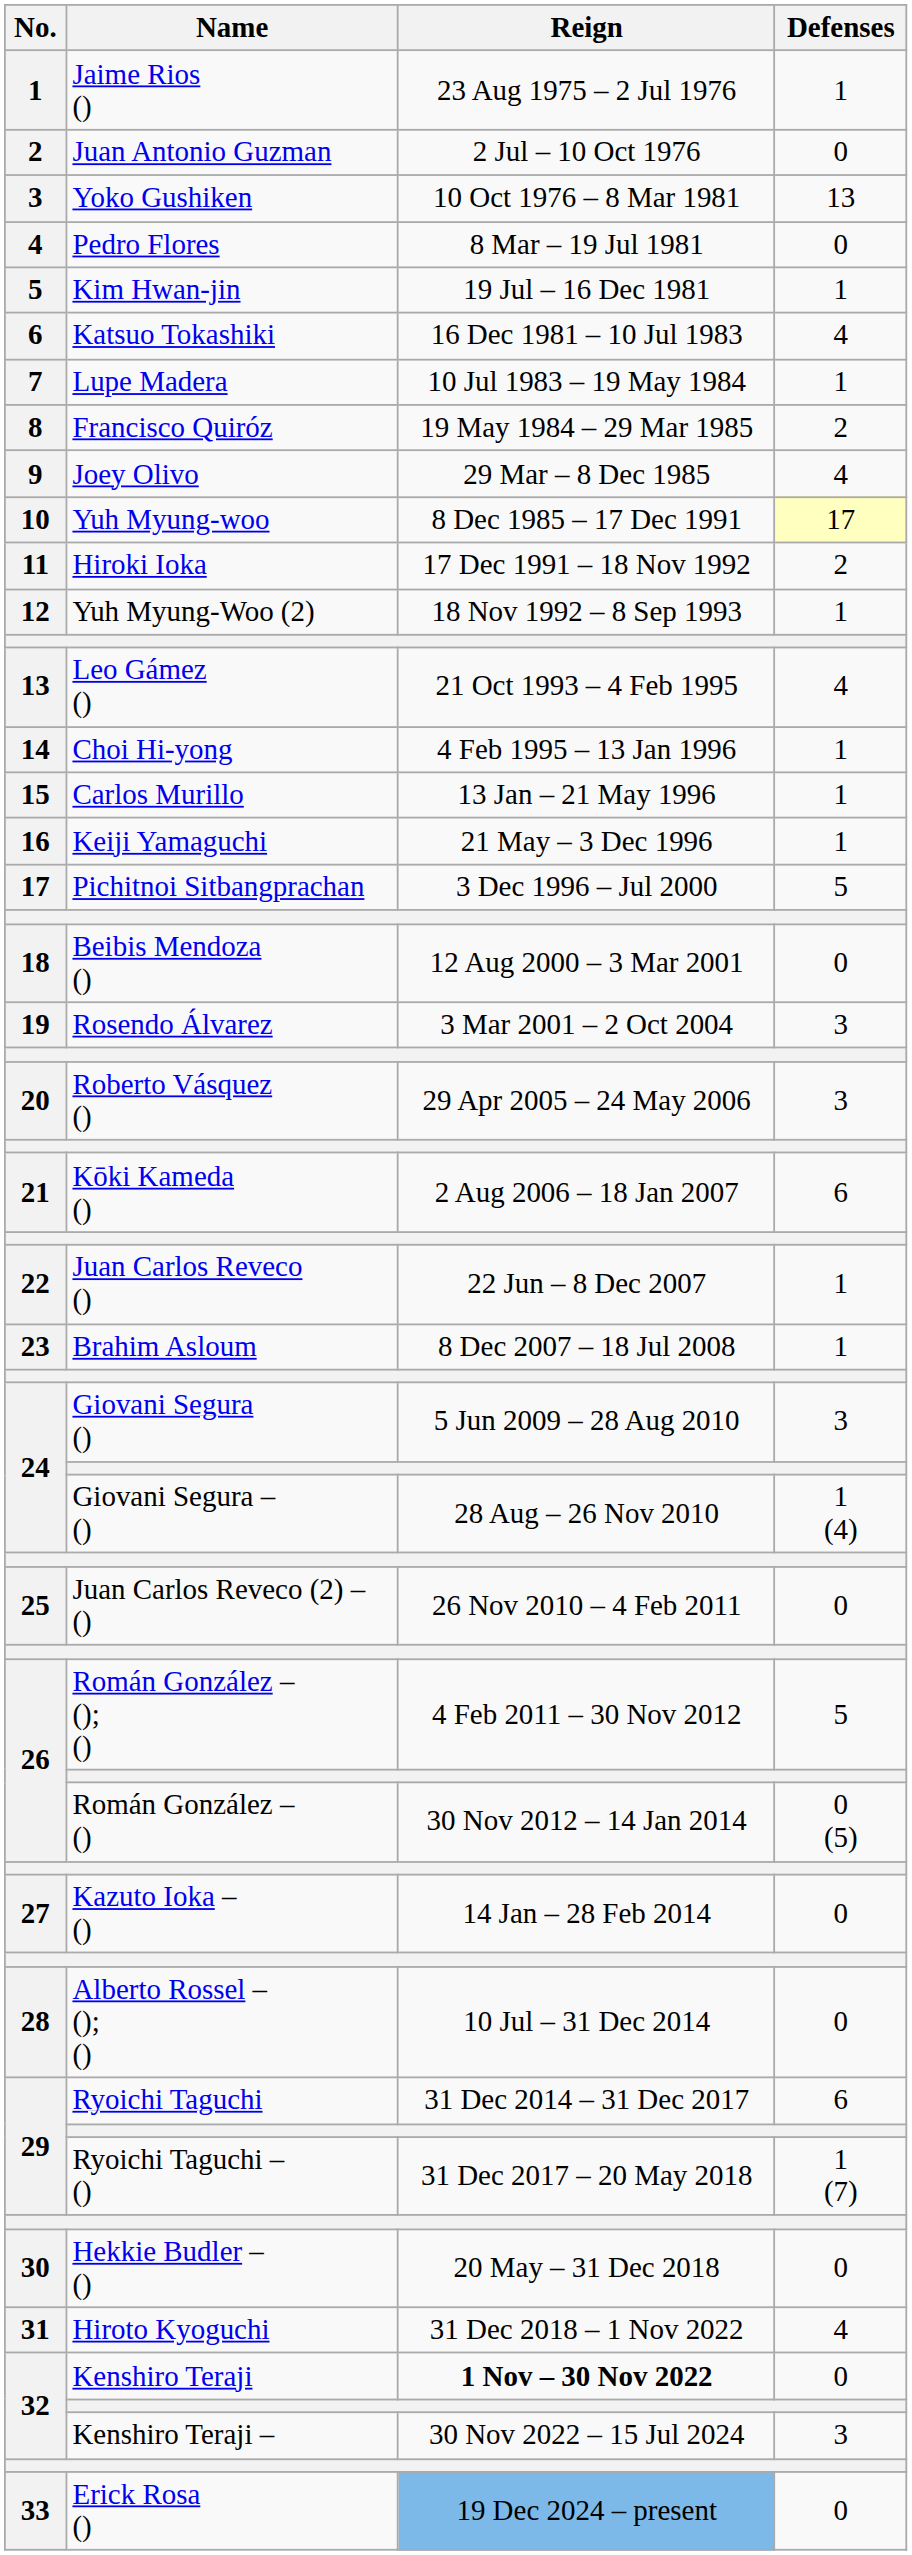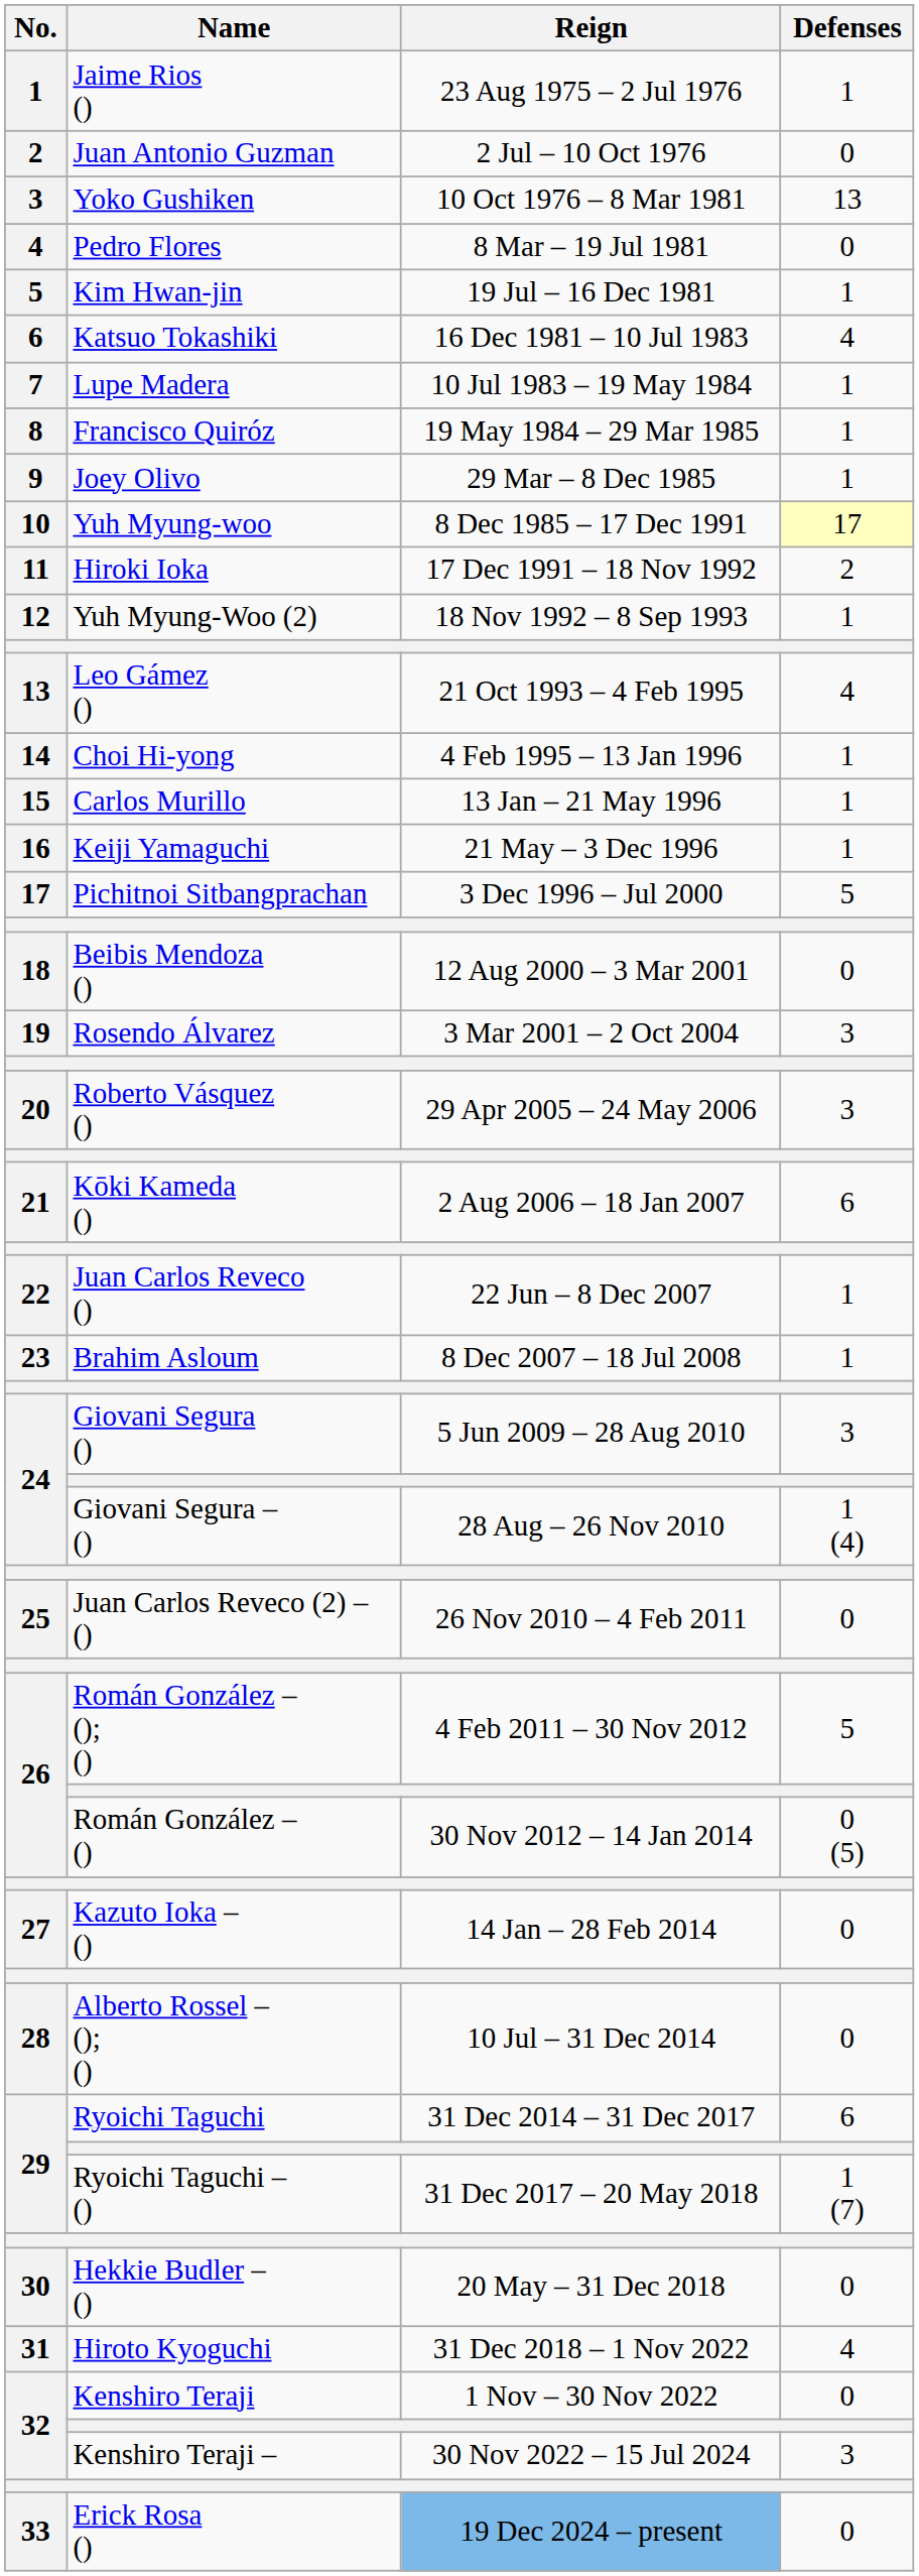 <table class="wikitable sortable" style="width:80%">
 <tr>
 <th>No.</th>
 <th>Name</th>
 <th>Reign</th>
 <th>Defenses</th>
 </tr>
 <tr align=center>
 <th>1</th>
 <td align=left><a href='#'>Jaime Rios</a><br>()</td>
 <td>23 Aug 1975 – 2 Jul 1976</td>
 <td>1</td>
 </tr>
 <tr align=center>
 <th>2</th>
 <td align=left><a href='#'>Juan Antonio Guzman</a></td>
 <td>2 Jul – 10 Oct 1976</td>
 <td>0</td>
 </tr>
 <tr align=center>
 <th>3</th>
 <td align=left><a href='#'>Yoko Gushiken</a></td>
 <td>10 Oct 1976 – 8 Mar 1981</td>
 <td>13</td>
 </tr>
 <tr align=center>
 <th>4</th>
 <td align=left><a href='#'>Pedro Flores</a></td>
 <td>8 Mar – 19 Jul 1981</td>
 <td>0</td>
 </tr>
 <tr align=center>
 <th>5</th>
 <td align=left><a href='#'>Kim Hwan-jin</a></td>
 <td>19 Jul – 16 Dec 1981</td>
 <td>1</td>
 </tr>
 <tr align=center>
 <th>6</th>
 <td align=left><a href='#'>Katsuo Tokashiki</a></td>
 <td>16 Dec 1981 – 10 Jul 1983</td>
 <td>4</td>
 </tr>
 <tr align=center>
 <th>7</th>
 <td align=left><a href='#'>Lupe Madera</a></td>
 <td>10 Jul 1983 – 19 May 1984</td>
 <td>1</td>
 </tr>
 <tr align=center>
 <th>8</th>
 <td align=left><a href='#'>Francisco Quiróz</a></td>
 <td>19 May 1984 – 29 Mar 1985</td>
-<td>2</td>
+<td>1</td>
 </tr>
 <tr align=center>
 <th>9</th>
 <td align=left><a href='#'>Joey Olivo</a></td>
 <td>29 Mar – 8 Dec 1985</td>
-<td>4</td>
+<td>1</td>
 </tr>
 <tr align=center>
 <th>10</th>
 <td align=left><a href='#'>Yuh Myung-woo</a></td>
 <td>8 Dec 1985 – 17 Dec 1991</td>
 <td style="background:#ffffbf;">17</td>
 </tr>
 <tr align=center>
 <th>11</th>
 <td align=left><a href='#'>Hiroki Ioka</a></td>
 <td>17 Dec 1991 – 18 Nov 1992</td>
 <td>2</td>
 </tr>
 <tr align=center>
 <th>12</th>
 <td align=left>Yuh Myung-Woo (2)</td>
 <td>18 Nov 1992 – 8 Sep 1993</td>
 <td>1</td>
 </tr>
 <tr align=center>
 <th colspan=4></th>
 </tr>
 <tr align=center>
 <th>13</th>
 <td align=left><a href='#'>Leo Gámez</a><br>()</td>
 <td>21 Oct 1993 – 4 Feb 1995</td>
 <td>4</td>
 </tr>
 <tr align=center>
 <th>14</th>
 <td align=left><a href='#'>Choi Hi-yong</a></td>
 <td>4 Feb 1995 – 13 Jan 1996</td>
 <td>1</td>
 </tr>
 <tr align=center>
 <th>15</th>
 <td align=left><a href='#'>Carlos Murillo</a></td>
 <td>13 Jan – 21 May 1996</td>
 <td>1</td>
 </tr>
 <tr align=center>
 <th>16</th>
 <td align=left><a href='#'>Keiji Yamaguchi</a></td>
 <td>21 May – 3 Dec 1996</td>
 <td>1</td>
 </tr>
 <tr align=center>
 <th>17</th>
 <td align=left><a href='#'>Pichitnoi Sitbangprachan</a></td>
 <td>3 Dec 1996 – Jul 2000</td>
 <td>5</td>
 </tr>
 <tr align=center>
 <th colspan=4></th>
 </tr>
 <tr align=center>
 <th>18</th>
 <td align=left><a href='#'>Beibis Mendoza</a><br>()</td>
 <td>12 Aug 2000 – 3 Mar 2001</td>
 <td>0</td>
 </tr>
 <tr align=center>
 <th>19</th>
 <td align=left><a href='#'>Rosendo Álvarez</a></td>
 <td>3 Mar 2001 – 2 Oct 2004</td>
 <td>3</td>
 </tr>
 <tr align=center>
 <th colspan=4></th>
 </tr>
 <tr align=center>
 <th>20</th>
 <td align=left><a href='#'>Roberto Vásquez</a><br>()</td>
 <td>29 Apr 2005 – 24 May 2006</td>
 <td>3</td>
 </tr>
 <tr align=center>
 <th colspan=4></th>
 </tr>
 <tr align=center>
 <th>21</th>
 <td align=left><a href='#'>Kōki Kameda</a><br>()</td>
 <td>2 Aug 2006 – 18 Jan 2007</td>
 <td>6</td>
 </tr>
 <tr align=center>
 <th colspan=4></th>
 </tr>
 <tr align=center>
 <th>22</th>
 <td align=left><a href='#'>Juan Carlos Reveco</a><br>()</td>
 <td>22 Jun – 8 Dec 2007</td>
 <td>1</td>
 </tr>
 <tr align=center>
 <th>23</th>
 <td align=left><a href='#'>Brahim Asloum</a></td>
 <td>8 Dec 2007 – 18 Jul 2008</td>
 <td>1</td>
 </tr>
 <tr align=center>
 <th colspan=4></th>
 </tr>
 <tr align=center>
 <th rowspan=3>24</th>
 <td align=left><a href='#'>Giovani Segura</a><br>()</td>
 <td>5 Jun 2009 – 28 Aug 2010</td>
 <td>3</td>
 </tr>
 <tr align=center>
 <th colspan=3></th>
 </tr>
 <tr align=center>
 <td align=left>Giovani Segura – <br>()</td>
 <td>28 Aug – 26 Nov 2010</td>
 <td>1<br>(4)</td>
 </tr>
 <tr align=center>
 <th colspan=4></th>
 </tr>
 <tr align=center>
 <th>25</th>
 <td align=left>Juan Carlos Reveco (2) – <br>()</td>
 <td>26 Nov 2010 – 4 Feb 2011</td>
 <td>0</td>
 </tr>
 <tr align=center>
 <th colspan=4></th>
 </tr>
 <tr align=center>
 <th rowspan=3>26</th>
 <td align=left><a href='#'>Román González</a> – <br>();<br>()</td>
 <td>4 Feb 2011 – 30 Nov 2012</td>
 <td>5</td>
 </tr>
 <tr align=center>
 <th colspan=3></th>
 </tr>
 <tr align=center>
 <td align=left>Román González – <br>()</td>
 <td>30 Nov 2012 – 14 Jan 2014</td>
 <td>0<br>(5)</td>
 </tr>
 <tr align=center>
 <th colspan=4></th>
 </tr>
 <tr align=center>
 <th>27</th>
 <td align=left><a href='#'>Kazuto Ioka</a> – <br>()</td>
 <td>14 Jan – 28 Feb 2014</td>
 <td>0</td>
 </tr>
 <tr align=center>
 <th colspan=4></th>
 </tr>
 <tr align=center>
 <th>28</th>
 <td align=left><a href='#'>Alberto Rossel</a> – <br>();<br>()</td>
 <td>10 Jul – 31 Dec 2014</td>
 <td>0</td>
 </tr>
 <tr align=center>
 <th rowspan=3>29</th>
 <td align=left><a href='#'>Ryoichi Taguchi</a></td>
 <td>31 Dec 2014 – 31 Dec 2017</td>
 <td>6</td>
 </tr>
 <tr align=center>
 <th colspan=3></th>
 </tr>
 <tr align=center>
 <td align=left>Ryoichi Taguchi – <br>()</td>
 <td>31 Dec 2017 – 20 May 2018</td>
 <td>1<br>(7)</td>
 </tr>
 <tr align=center>
 <th colspan=4></th>
 </tr>
 <tr align=center>
 <th>30</th>
 <td align=left><a href='#'>Hekkie Budler</a> – <br>()</td>
 <td>20 May – 31 Dec 2018</td>
 <td>0</td>
 </tr>
 <tr align=center>
 <th>31</th>
 <td align=left><a href='#'>Hiroto Kyoguchi</a></td>
 <td>31 Dec 2018 – 1 Nov 2022</td>
 <td>4</td>
 </tr>
 <tr align=center>
 <th rowspan=3>32</th>
 <td align=left><a href='#'>Kenshiro Teraji</a></td>
-<td><strong>1 Nov – 30 Nov 2022</strong></td>
+<td>1 Nov – 30 Nov 2022</td>
 <td>0</td>
 </tr>
 <tr align=center>
 <th colspan=3></th>
 </tr>
 <tr align=center>
 <td align=left>Kenshiro Teraji – </td>
 <td>30 Nov 2022 – 15 Jul 2024</td>
 <td>3</td>
 </tr>
 <tr align=center>
 <th colspan=4></th>
 </tr>
 <tr align=center>
 <th>33</th>
 <td align=left><a href='#'>Erick Rosa</a><br>()</td>
 <td style="background:#7CB9E8;">19 Dec 2024 – present</td>
 <td>0</td>
 </tr>
 </table>
